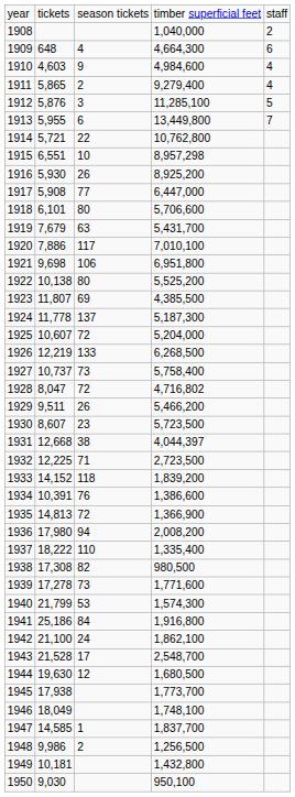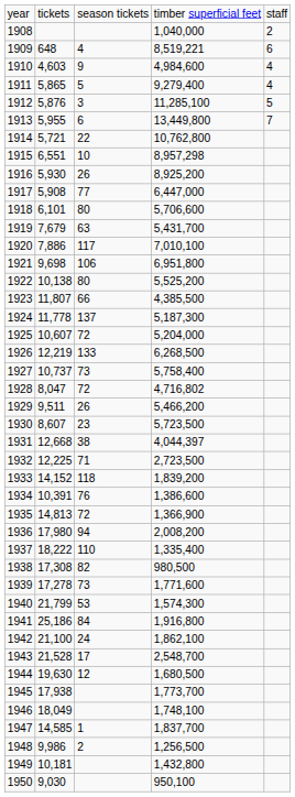 <table class="wikitable sortable mw-collapsible mw-collapsed">
 <tr>
 <td>year</td>
 <td>tickets</td>
 <td>season tickets</td>
 <td>timber <a href='#'>superficial feet</a></td>
 <td>staff</td>
 </tr>
 <tr>
 <td>1908</td>
 <td></td>
 <td></td>
 <td>1,040,000</td>
 <td>2</td>
 </tr>
 <tr>
 <td>1909</td>
 <td>648</td>
 <td>4</td>
-<td>4,664,300</td>
+<td>8,519,221</td>
 <td>6</td>
 </tr>
 <tr>
 <td>1910</td>
 <td>4,603</td>
 <td>9</td>
 <td>4,984,600</td>
 <td>4</td>
 </tr>
 <tr>
 <td>1911</td>
 <td>5,865</td>
-<td>2</td>
+<td>5</td>
 <td>9,279,400</td>
 <td>4</td>
 </tr>
 <tr>
 <td>1912</td>
 <td>5,876</td>
 <td>3</td>
 <td>11,285,100</td>
 <td>5</td>
 </tr>
 <tr>
 <td>1913</td>
 <td>5,955</td>
 <td>6</td>
 <td>13,449,800</td>
 <td>7</td>
 </tr>
 <tr>
 <td>1914</td>
 <td>5,721</td>
 <td>22</td>
 <td>10,762,800</td>
 <td></td>
 </tr>
 <tr>
 <td>1915</td>
 <td>6,551</td>
 <td>10</td>
 <td>8,957,298</td>
 <td></td>
 </tr>
 <tr>
 <td>1916</td>
 <td>5,930</td>
 <td>26</td>
 <td>8,925,200</td>
 <td></td>
 </tr>
 <tr>
 <td>1917</td>
 <td>5,908</td>
 <td>77</td>
 <td>6,447,000</td>
 <td></td>
 </tr>
 <tr>
 <td>1918</td>
 <td>6,101</td>
 <td>80</td>
 <td>5,706,600</td>
 <td></td>
 </tr>
 <tr>
 <td>1919</td>
 <td>7,679</td>
 <td>63</td>
 <td>5,431,700</td>
 <td></td>
 </tr>
 <tr>
 <td>1920</td>
 <td>7,886</td>
 <td>117</td>
 <td>7,010,100</td>
 <td></td>
 </tr>
 <tr>
 <td>1921</td>
 <td>9,698</td>
 <td>106</td>
 <td>6,951,800</td>
 <td></td>
 </tr>
 <tr>
 <td>1922</td>
 <td>10,138</td>
 <td>80</td>
 <td>5,525,200</td>
 <td></td>
 </tr>
 <tr>
 <td>1923</td>
 <td>11,807</td>
-<td>69</td>
+<td>66</td>
 <td>4,385,500</td>
 <td></td>
 </tr>
 <tr>
 <td>1924</td>
 <td>11,778</td>
 <td>137</td>
 <td>5,187,300</td>
 <td></td>
 </tr>
 <tr>
 <td>1925</td>
 <td>10,607</td>
 <td>72</td>
 <td>5,204,000</td>
 <td></td>
 </tr>
 <tr>
 <td>1926</td>
 <td>12,219</td>
 <td>133</td>
 <td>6,268,500</td>
 <td></td>
 </tr>
 <tr>
 <td>1927</td>
 <td>10,737</td>
 <td>73</td>
 <td>5,758,400</td>
 <td></td>
 </tr>
 <tr>
 <td>1928</td>
 <td>8,047</td>
 <td>72</td>
 <td>4,716,802</td>
 <td></td>
 </tr>
 <tr>
 <td>1929</td>
 <td>9,511</td>
 <td>26</td>
 <td>5,466,200</td>
 <td></td>
 </tr>
 <tr>
 <td>1930</td>
 <td>8,607</td>
 <td>23</td>
 <td>5,723,500</td>
 <td></td>
 </tr>
 <tr>
 <td>1931</td>
 <td>12,668</td>
 <td>38</td>
 <td>4,044,397</td>
 <td></td>
 </tr>
 <tr>
 <td>1932</td>
 <td>12,225</td>
 <td>71</td>
 <td>2,723,500</td>
 <td></td>
 </tr>
 <tr>
 <td>1933</td>
 <td>14,152</td>
 <td>118</td>
 <td>1,839,200</td>
 <td></td>
 </tr>
 <tr>
 <td>1934</td>
 <td>10,391</td>
 <td>76</td>
 <td>1,386,600</td>
 <td></td>
 </tr>
 <tr>
 <td>1935</td>
 <td>14,813</td>
 <td>72</td>
 <td>1,366,900</td>
 <td></td>
 </tr>
 <tr>
 <td>1936</td>
 <td>17,980</td>
 <td>94</td>
 <td>2,008,200</td>
 <td></td>
 </tr>
 <tr>
 <td>1937</td>
 <td>18,222</td>
 <td>110</td>
 <td>1,335,400</td>
 <td></td>
 </tr>
 <tr>
 <td>1938</td>
 <td>17,308</td>
 <td>82</td>
 <td>980,500</td>
 <td></td>
 </tr>
 <tr>
 <td>1939</td>
 <td>17,278</td>
 <td>73</td>
 <td>1,771,600</td>
 <td></td>
 </tr>
 <tr>
 <td>1940</td>
 <td>21,799</td>
 <td>53</td>
 <td>1,574,300</td>
 <td></td>
 </tr>
 <tr>
 <td>1941</td>
 <td>25,186</td>
 <td>84</td>
 <td>1,916,800</td>
 <td></td>
 </tr>
 <tr>
 <td>1942</td>
 <td>21,100</td>
 <td>24</td>
 <td>1,862,100</td>
 <td></td>
 </tr>
 <tr>
 <td>1943</td>
 <td>21,528</td>
 <td>17</td>
 <td>2,548,700</td>
 <td></td>
 </tr>
 <tr>
 <td>1944</td>
 <td>19,630</td>
 <td>12</td>
 <td>1,680,500</td>
 <td></td>
 </tr>
 <tr>
 <td>1945</td>
 <td>17,938</td>
 <td></td>
 <td>1,773,700</td>
 <td></td>
 </tr>
 <tr>
 <td>1946</td>
 <td>18,049</td>
 <td></td>
 <td>1,748,100</td>
 <td></td>
 </tr>
 <tr>
 <td>1947</td>
 <td>14,585</td>
 <td>1</td>
 <td>1,837,700</td>
 <td></td>
 </tr>
 <tr>
 <td>1948</td>
 <td>9,986</td>
 <td>2</td>
 <td>1,256,500</td>
 <td></td>
 </tr>
 <tr>
 <td>1949</td>
 <td>10,181</td>
 <td></td>
 <td>1,432,800</td>
 <td></td>
 </tr>
 <tr>
 <td>1950</td>
 <td>9,030</td>
 <td></td>
 <td>950,100</td>
 <td></td>
 </tr>
 </table>
